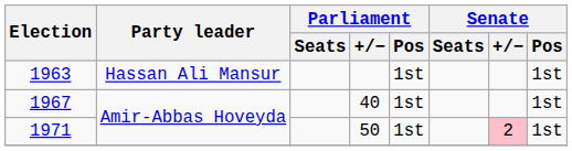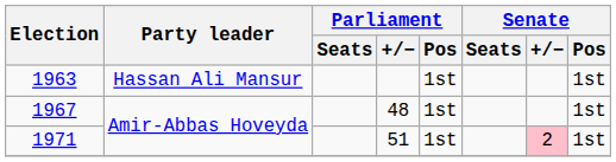 <table class="wikitable" style="text-align:center">
 <tr>
 <th rowspan="2">Election</th>
 <th rowspan="2">Party leader</th>
 <th colspan="3"><a href='#'>Parliament</a></th>
 <th colspan="3"><a href='#'>Senate</a></th>
 </tr>
 <tr>
 <th>Seats</th>
 <th>+/−</th>
 <th>Pos</th>
 <th>Seats</th>
 <th>+/−</th>
 <th>Pos</th>
 </tr>
 <tr>
 <td><a href='#'>1963</a></td>
 <td><a href='#'>Hassan Ali Mansur</a></td>
 <td style="text-align:center;"></td>
 <td></td>
 <td>1st</td>
 <td></td>
 <td></td>
 <td>1st</td>
 </tr>
 <tr>
 <td><a href='#'>1967</a></td>
 <td rowspan="2"><a href='#'>Amir-Abbas Hoveyda</a></td>
 <td style="text-align:center;"></td>
-<td> 40</td>
+<td> 48</td>
 <td>1st</td>
 <td></td>
 <td></td>
 <td>1st</td>
 </tr>
 <tr>
 <td><a href='#'>1971</a></td>
 <td style="text-align:center;"></td>
-<td> 50</td>
+<td> 51</td>
 <td>1st</td>
 <td></td>
 <td style="background: pink;"> 2</td>
 <td>1st</td>
 </tr>
 <tr>
 </tr>
 </table>
